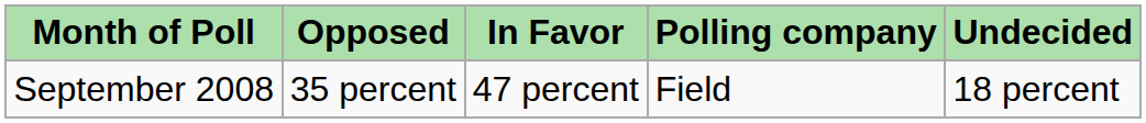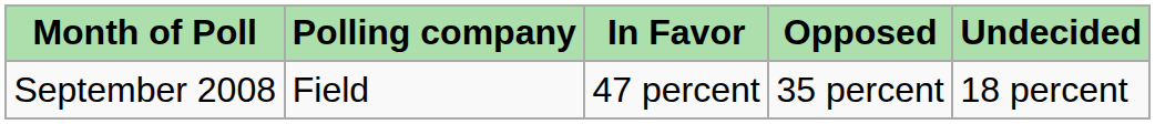 <table class="wikitable">
 <tr>
 <th style="background-color:#addfad">Month of Poll</th>
+<th style="background-color:#addfad">Polling company</th>
+<th style="background-color:#addfad">In Favor</th>
 <th style="background-color:#addfad">Opposed</th>
-<th style="background-color:#addfad">In Favor</th>
-<th style="background-color:#addfad">Polling company</th>
 <th style="background-color:#addfad">Undecided</th>
 </tr>
 <tr valign="top">
 <td>September 2008</td>
+<td>Field</td>
+<td>47 percent</td>
 <td>35 percent</td>
-<td>47 percent</td>
-<td>Field</td>
 <td>18 percent</td>
 </tr>
 </table>
